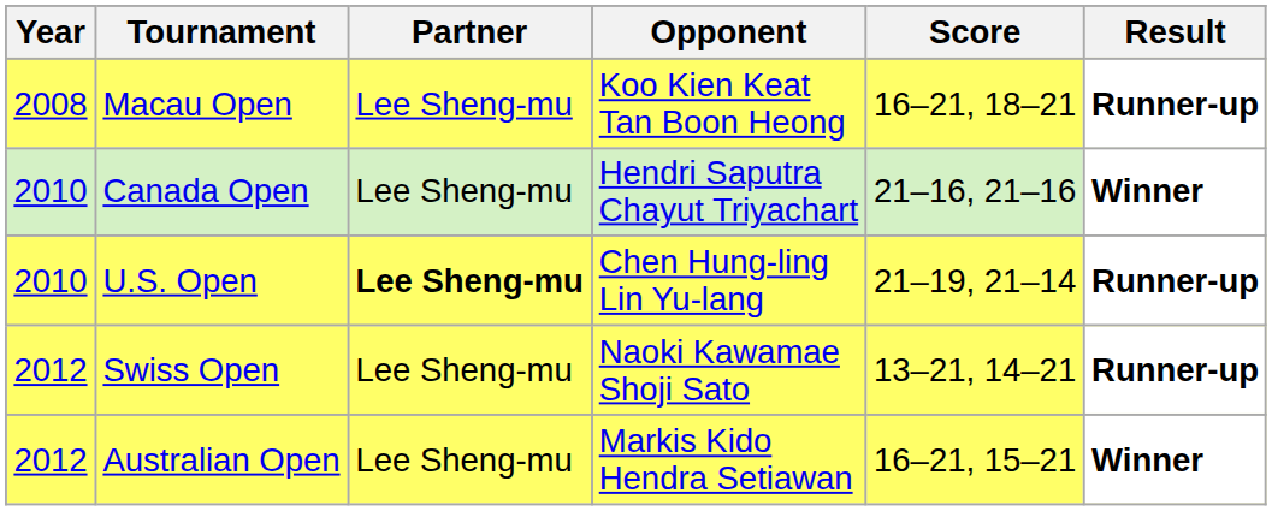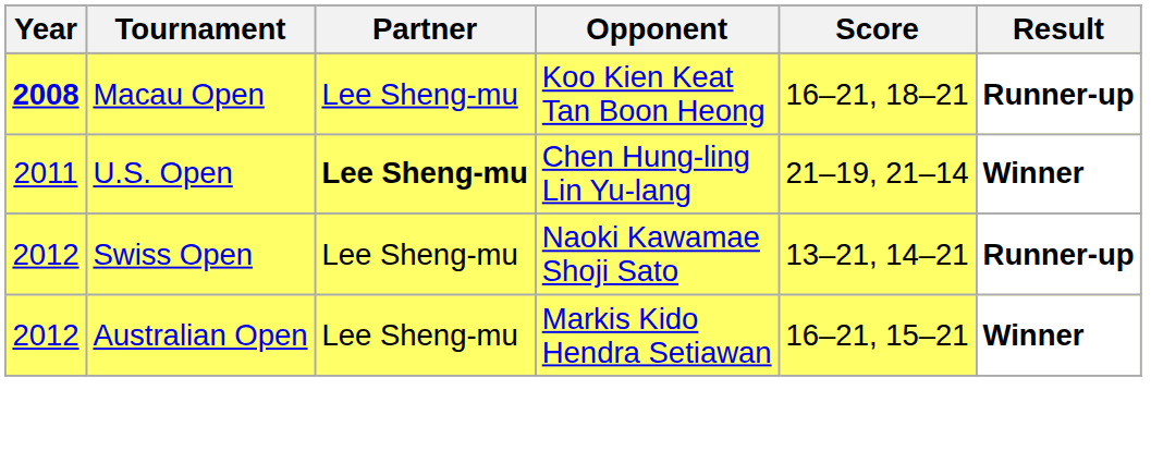 <table class="sortable wikitable" style="font-size: 90%;">
 <tr>
 <th>Year</th>
 <th>Tournament</th>
 <th>Partner</th>
 <th>Opponent</th>
 <th>Score</th>
 <th>Result</th>
 </tr>
 <tr style="background:#FFFF67">
-<td align="center"><a href='#'>2008</a></td>
+<td align="center"><strong><a href='#'>2008</a></strong></td>
 <td align="left"><a href='#'>Macau Open</a></td>
 <td align="left"> <a href='#'>Lee Sheng-mu</a></td>
 <td align="left"> <a href='#'>Koo Kien Keat</a><br> <a href='#'>Tan Boon Heong</a></td>
 <td align="left">16–21, 18–21</td>
 <td style="text-align:left; background:white"> <strong>Runner-up</strong></td>
 </tr>
-<tr style="background:#D4F1C5">
-<td align="center"><a href='#'>2010</a></td>
-<td align="left"><a href='#'>Canada Open</a></td>
-<td align="left"> Lee Sheng-mu</td>
-<td align="left"> <a href='#'>Hendri Saputra</a><br> <a href='#'>Chayut Triyachart</a></td>
-<td align="left">21–16, 21–16</td>
-<td style="text-align:left; background:white"> <strong>Winner</strong></td>
-</tr>
 <tr style="background:#FFFF67">
-<td align="center"><a href='#'>2010</a></td>
+<td align="center"><a href='#'>2011</a></td>
 <td align="left"><a href='#'>U.S. Open</a></td>
 <td align="left"><strong> Lee Sheng-mu</strong></td>
 <td align="left"> <a href='#'>Chen Hung-ling</a><br> <a href='#'>Lin Yu-lang</a></td>
 <td align="left">21–19, 21–14</td>
-<td style="text-align:left; background:white"> <strong>Runner-up</strong></td>
+<td style="text-align:left; background:white"> <strong>Winner</strong></td>
 </tr>
 <tr style="background:#FFFF67">
 <td align="center"><a href='#'>2012</a></td>
 <td align="left"><a href='#'>Swiss Open</a></td>
 <td align="left"> Lee Sheng-mu</td>
 <td align="left"> <a href='#'>Naoki Kawamae</a><br> <a href='#'>Shoji Sato</a></td>
 <td align="left">13–21, 14–21</td>
 <td style="text-align:left; background:white"> <strong>Runner-up</strong></td>
 </tr>
 <tr style="background:#FFFF67">
 <td align="center"><a href='#'>2012</a></td>
 <td align="left"><a href='#'>Australian Open</a></td>
 <td align="left"> Lee Sheng-mu</td>
 <td align="left"> <a href='#'>Markis Kido</a><br> <a href='#'>Hendra Setiawan</a></td>
 <td align="left">16–21, 15–21</td>
 <td style="text-align:left; background:white"> <strong>Winner</strong></td>
 </tr>
 </table>
